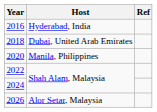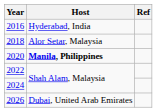 <table class="wikitable" style="font-size:90%">
 <tr>
 <th>Year</th>
 <th>Host</th>
 <th>Ref</th>
 </tr>
 <tr>
 <td><a href='#'>2016</a></td>
 <td> <a href='#'>Hyderabad</a>, India</td>
 <td></td>
 </tr>
 <tr>
 <td><a href='#'>2018</a></td>
-<td> <a href='#'>Dubai</a>, United Arab Emirates</td>
+<td> <a href='#'>Alor Setar</a>, Malaysia</td>
 <td></td>
 </tr>
 <tr>
 <td><a href='#'>2020</a></td>
-<td> <a href='#'>Manila</a>, Philippines</td>
+<td><strong> <a href='#'>Manila</a>, Philippines</strong></td>
 <td></td>
 </tr>
 <tr>
 <td><a href='#'>2022</a></td>
 <td rowspan="2"> <a href='#'>Shah Alam</a>, Malaysia</td>
 <td></td>
 </tr>
 <tr>
 <td><a href='#'>2024</a></td>
 <td></td>
 </tr>
 <tr>
 <td><a href='#'>2026</a></td>
-<td> <a href='#'>Alor Setar</a>, Malaysia</td>
+<td> <a href='#'>Dubai</a>, United Arab Emirates</td>
 <td></td>
 </tr>
 </table>
